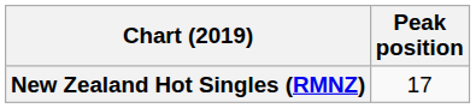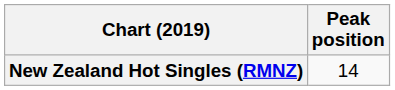 <table class="wikitable plainrowheaders" style="text-align:center">
 <tr>
 <th scope="col">Chart (2019)</th>
 <th scope="col">Peak<br>position</th>
 </tr>
 <tr>
 <th scope="row">New Zealand Hot Singles (<a href='#'>RMNZ</a>)</th>
-<td>17</td>
+<td>14</td>
 </tr>
 </table>
